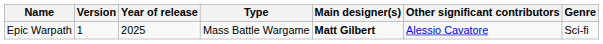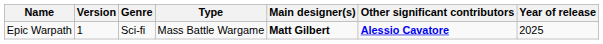 <table class="wikitable">
 <tr>
 <th>Name</th>
 <th>Version</th>
-<th>Year of release</th>
+<th>Genre</th>
 <th>Type</th>
 <th>Main designer(s)</th>
 <th>Other significant contributors</th>
-<th>Genre</th>
+<th>Year of release</th>
 </tr>
 <tr>
 <td>Epic Warpath</td>
 <td>1</td>
-<td>2025</td>
+<td>Sci-fi</td>
 <td>Mass Battle Wargame</td>
 <td><strong>Matt Gilbert</strong></td>
-<td><a href='#'>Alessio Cavatore</a></td>
-<td>Sci-fi</td>
+<td><strong><a href='#'>Alessio Cavatore</a></strong></td>
+<td>2025</td>
 </tr>
 </table>
